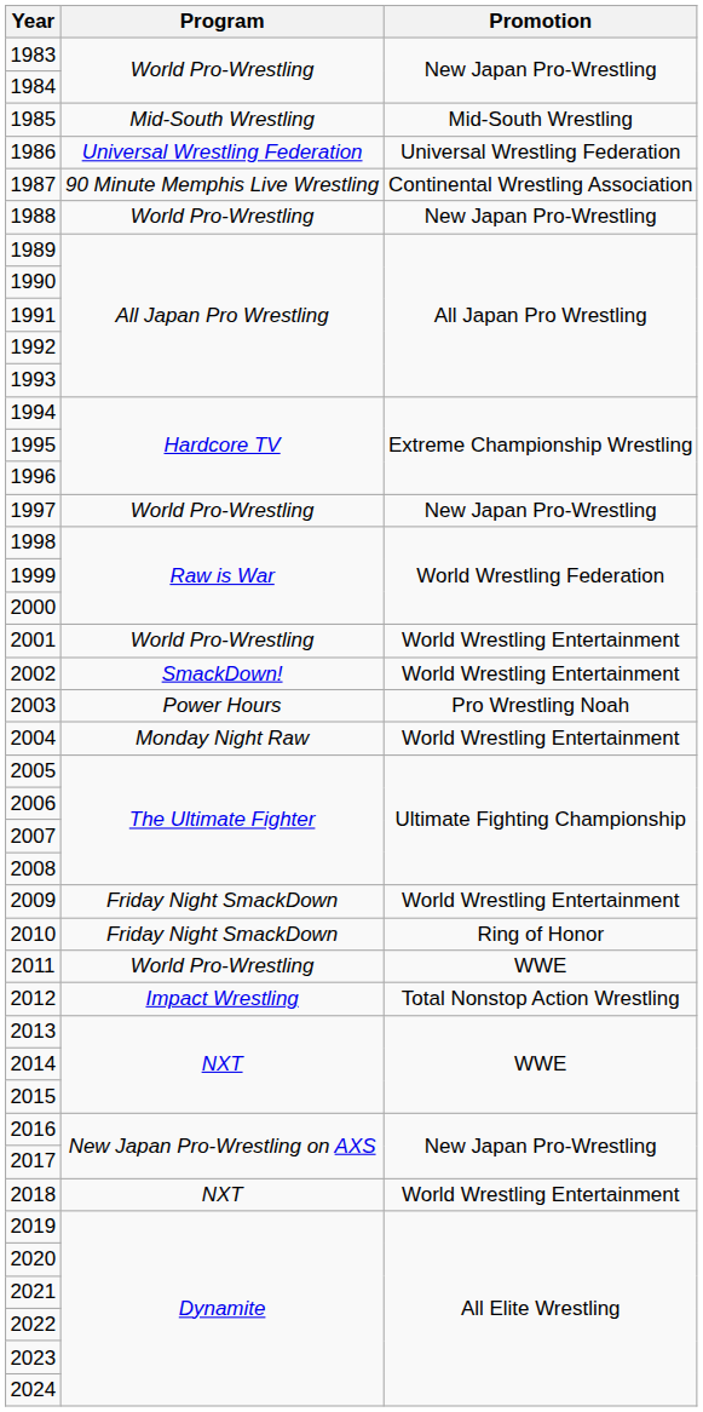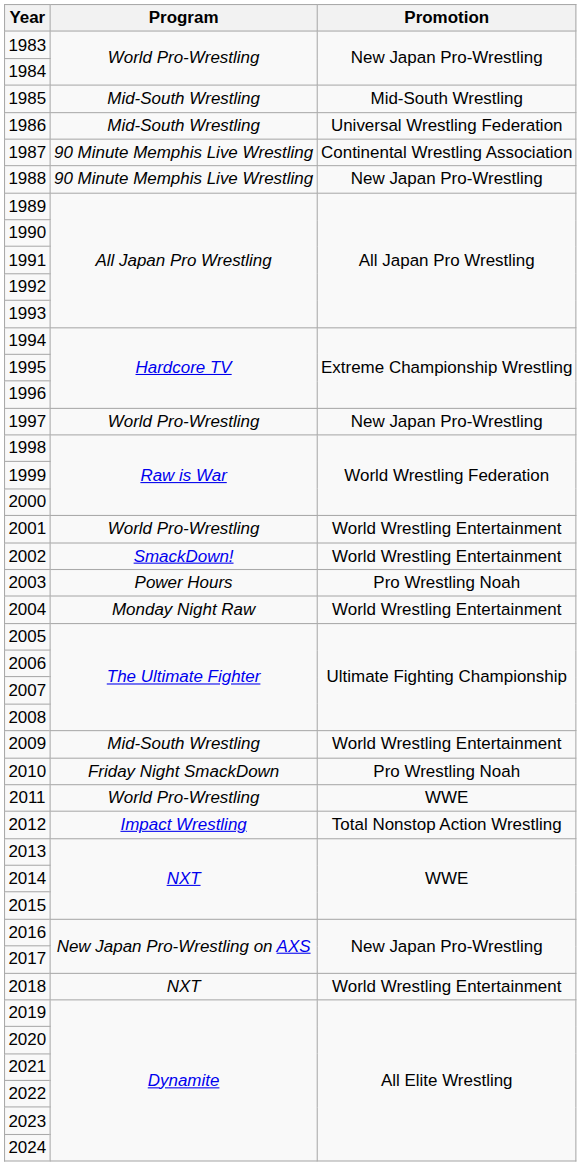 <table class="wikitable sortable" style="text-align: center">
 <tr>
 <th>Year</th>
 <th>Program</th>
 <th>Promotion</th>
 </tr>
 <tr>
 <td>1983</td>
 <td rowspan=2><em>World Pro-Wrestling</em></td>
 <td rowspan=2>New Japan Pro-Wrestling</td>
 </tr>
 <tr>
 <td>1984</td>
 </tr>
 <tr>
 <td>1985</td>
 <td><em>Mid-South Wrestling</em></td>
 <td>Mid-South Wrestling</td>
 </tr>
 <tr>
 <td>1986</td>
-<td><em><a href='#'>Universal Wrestling Federation</a></em></td>
+<td><em>Mid-South Wrestling</em></td>
 <td>Universal Wrestling Federation</td>
 </tr>
 <tr>
 <td>1987</td>
 <td><em>90 Minute Memphis Live Wrestling</em></td>
 <td>Continental Wrestling Association</td>
 </tr>
 <tr>
 <td>1988</td>
-<td><em>World Pro-Wrestling</em></td>
+<td><em>90 Minute Memphis Live Wrestling</em></td>
 <td>New Japan Pro-Wrestling</td>
 </tr>
 <tr>
 <td>1989</td>
 <td rowspan=5><em>All Japan Pro Wrestling</em></td>
 <td rowspan=5>All Japan Pro Wrestling</td>
 </tr>
 <tr>
 <td>1990</td>
 </tr>
 <tr>
 <td>1991</td>
 </tr>
 <tr>
 <td>1992</td>
 </tr>
 <tr>
 <td>1993</td>
 </tr>
 <tr>
 <td>1994</td>
 <td rowspan=3><em><a href='#'>Hardcore TV</a></em></td>
 <td rowspan=3>Extreme Championship Wrestling</td>
 </tr>
 <tr>
 <td>1995</td>
 </tr>
 <tr>
 <td>1996</td>
 </tr>
 <tr>
 <td>1997</td>
 <td><em>World Pro-Wrestling</em></td>
 <td>New Japan Pro-Wrestling</td>
 </tr>
 <tr>
 <td>1998</td>
 <td rowspan=3><em><a href='#'>Raw is War</a></em></td>
 <td rowspan=3>World Wrestling Federation</td>
 </tr>
 <tr>
 <td>1999</td>
 </tr>
 <tr>
 <td>2000</td>
 </tr>
 <tr>
 <td>2001</td>
 <td><em>World Pro-Wrestling</em></td>
 <td>World Wrestling Entertainment</td>
 </tr>
 <tr>
 <td>2002</td>
 <td><em><a href='#'>SmackDown!</a></em></td>
 <td>World Wrestling Entertainment</td>
 </tr>
 <tr>
 <td>2003</td>
 <td><em>Power Hours</em></td>
 <td>Pro Wrestling Noah</td>
 </tr>
 <tr>
 <td>2004</td>
 <td><em>Monday Night Raw</em></td>
 <td>World Wrestling Entertainment</td>
 </tr>
 <tr>
 <td>2005</td>
 <td rowspan=4><em><a href='#'>The Ultimate Fighter</a></em></td>
 <td rowspan=4>Ultimate Fighting Championship</td>
 </tr>
 <tr>
 <td>2006</td>
 </tr>
 <tr>
 <td>2007</td>
 </tr>
 <tr>
 <td>2008</td>
 </tr>
 <tr>
 <td>2009</td>
-<td><em>Friday Night SmackDown</em></td>
+<td><em>Mid-South Wrestling</em></td>
 <td>World Wrestling Entertainment</td>
 </tr>
 <tr>
 <td>2010</td>
 <td><em>Friday Night SmackDown</em></td>
-<td>Ring of Honor</td>
+<td>Pro Wrestling Noah</td>
 </tr>
 <tr>
 <td>2011</td>
 <td><em>World Pro-Wrestling</em></td>
 <td>WWE</td>
 </tr>
 <tr>
 <td>2012</td>
 <td><em><a href='#'>Impact Wrestling</a></em></td>
 <td>Total Nonstop Action Wrestling</td>
 </tr>
 <tr>
 <td>2013</td>
 <td rowspan=3><em><a href='#'>NXT</a></em></td>
 <td rowspan=3>WWE</td>
 </tr>
 <tr>
 <td>2014</td>
 </tr>
 <tr>
 <td>2015</td>
 </tr>
 <tr>
 <td>2016</td>
 <td rowspan=2><em>New Japan Pro-Wrestling on <a href='#'>AXS</a></em></td>
 <td rowspan=2>New Japan Pro-Wrestling</td>
 </tr>
 <tr>
 <td>2017</td>
 </tr>
 <tr>
 <td>2018</td>
 <td><em>NXT</em></td>
 <td>World Wrestling Entertainment</td>
 </tr>
 <tr>
 <td>2019</td>
 <td rowspan="6"><em><a href='#'>Dynamite</a></em></td>
 <td rowspan="6">All Elite Wrestling</td>
 </tr>
 <tr>
 <td>2020</td>
 </tr>
 <tr>
 <td>2021</td>
 </tr>
 <tr>
 <td>2022</td>
 </tr>
 <tr>
 <td>2023</td>
 </tr>
 <tr>
 <td>2024</td>
 </tr>
 </table>
